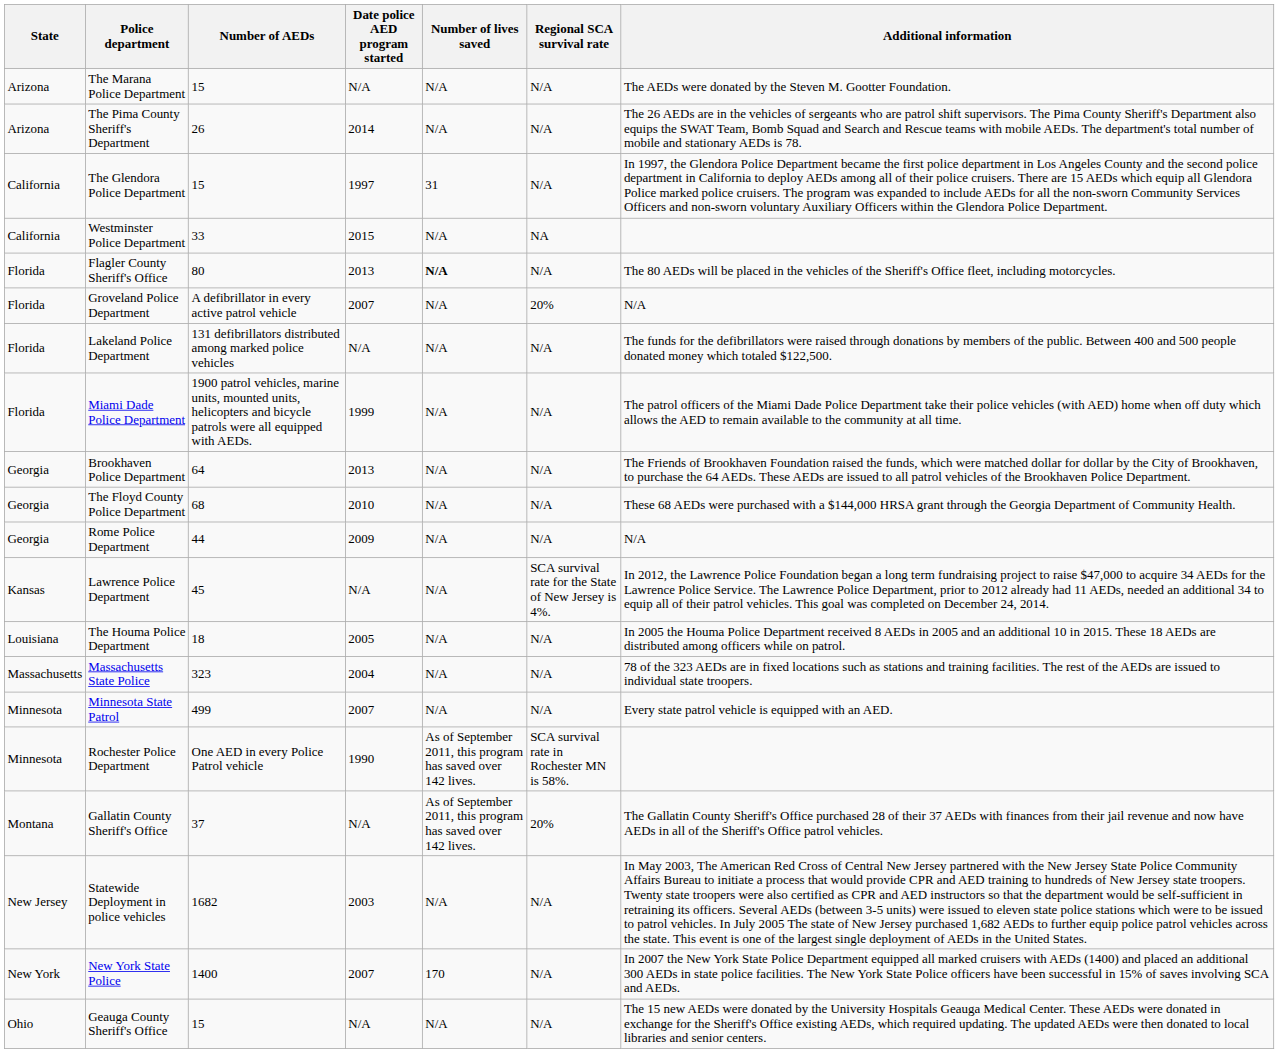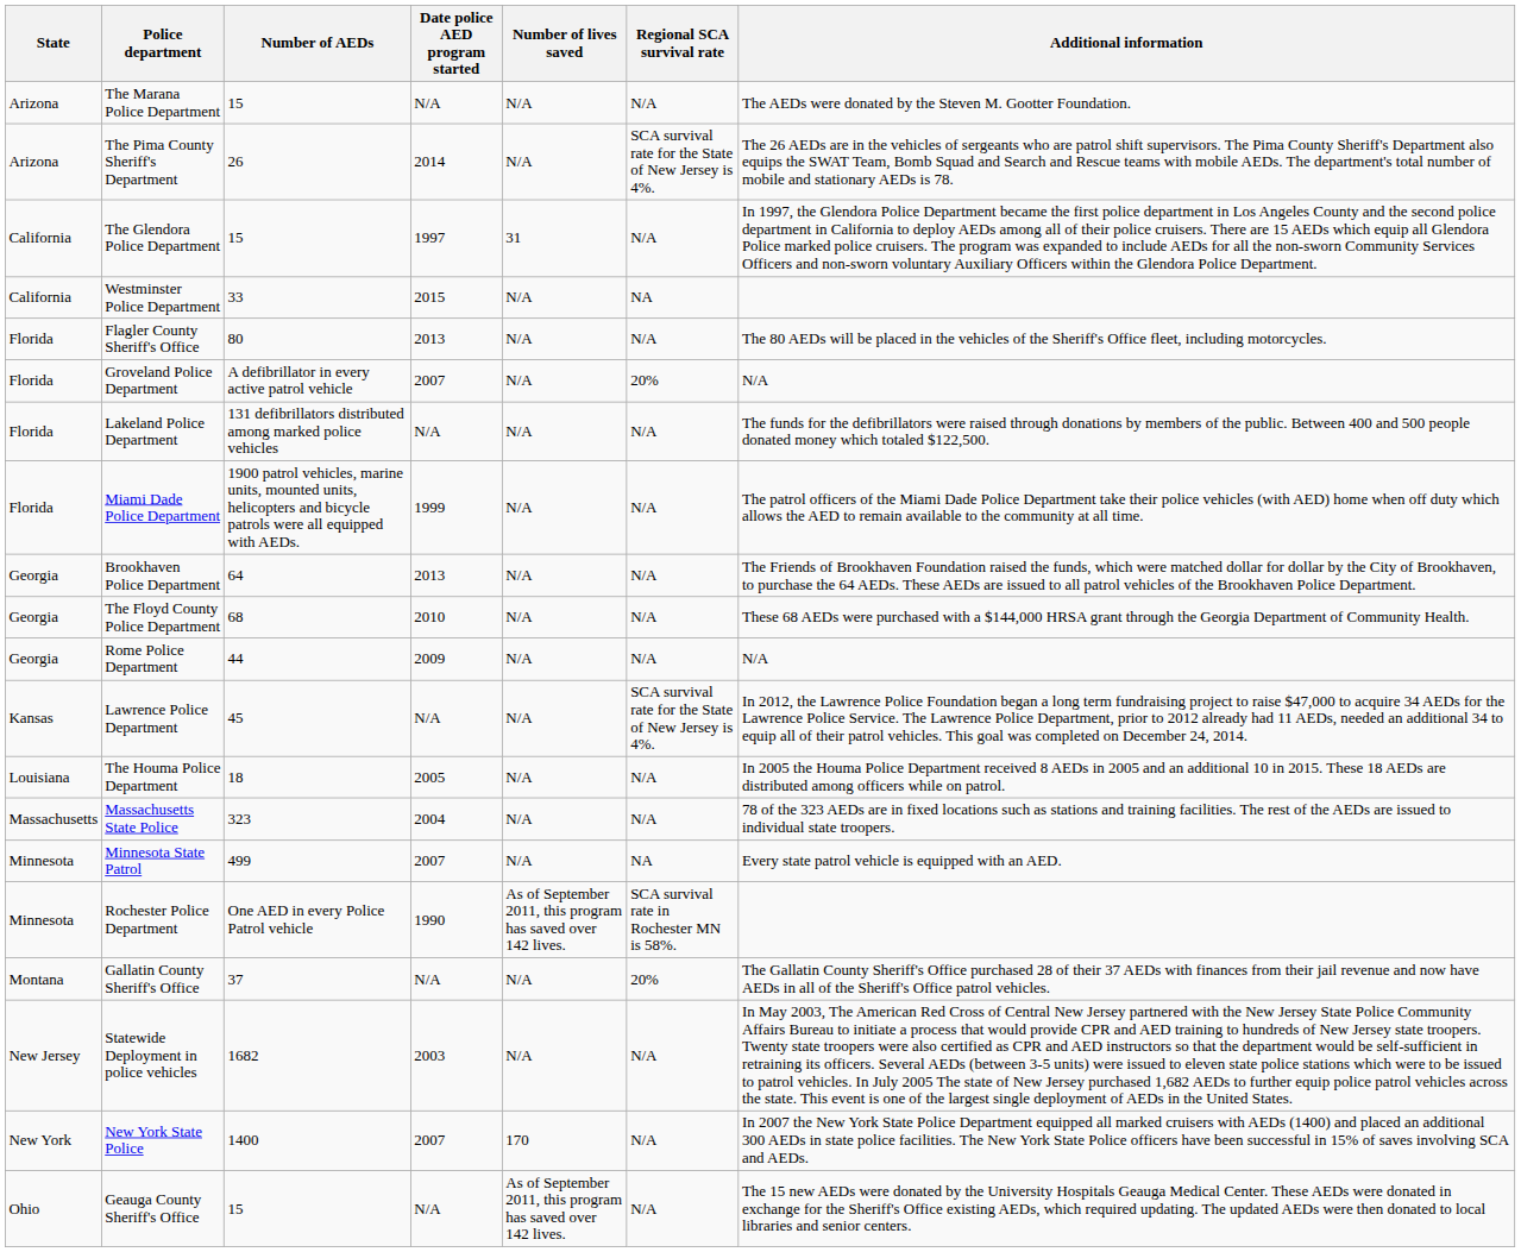 <table class="wikitable sortable">
 <tr>
 <th>State</th>
 <th>Police department</th>
 <th>Number of AEDs</th>
 <th>Date police AED program started</th>
 <th>Number of lives saved</th>
 <th>Regional SCA survival rate</th>
 <th>Additional information</th>
 </tr>
 <tr>
 <td>Arizona</td>
 <td>The Marana Police Department</td>
 <td>15</td>
 <td>N/A</td>
 <td>N/A</td>
 <td>N/A</td>
 <td>The AEDs were donated by the Steven M. Gootter Foundation.</td>
 </tr>
 <tr>
 <td>Arizona</td>
 <td>The Pima County Sheriff's Department</td>
 <td>26</td>
 <td>2014</td>
 <td>N/A</td>
-<td>N/A</td>
+<td>SCA survival rate for the State of New Jersey is 4%.</td>
 <td>The 26 AEDs are in the vehicles of sergeants who are patrol shift supervisors. The Pima County Sheriff's Department also equips the SWAT Team, Bomb Squad and Search and Rescue teams with mobile AEDs. The department's total number of mobile and stationary AEDs is 78.</td>
 </tr>
 <tr>
 <td>California</td>
 <td>The Glendora Police Department</td>
 <td>15</td>
 <td>1997</td>
 <td>31</td>
 <td>N/A</td>
 <td>In 1997, the Glendora Police Department became the first police department in Los Angeles County and the second police department in California to deploy AEDs among all of their police cruisers. There are 15 AEDs which equip all Glendora Police marked police cruisers. The program was expanded to include AEDs for all the non-sworn Community Services Officers and non-sworn voluntary Auxiliary Officers within the Glendora Police Department.</td>
 </tr>
 <tr>
 <td>California</td>
 <td>Westminster Police Department</td>
 <td>33</td>
 <td>2015</td>
 <td>N/A</td>
 <td>NA</td>
 <td></td>
 </tr>
 <tr>
 <td>Florida</td>
 <td>Flagler County Sheriff's Office</td>
 <td>80</td>
 <td>2013</td>
-<td><strong>N/A</strong></td>
+<td>N/A</td>
 <td>N/A</td>
 <td>The 80 AEDs will be placed in the vehicles of the Sheriff's Office fleet, including motorcycles.</td>
 </tr>
 <tr>
 <td>Florida</td>
 <td>Groveland Police Department</td>
 <td>A defibrillator in every active patrol vehicle</td>
 <td>2007</td>
 <td>N/A</td>
 <td>20%</td>
 <td>N/A</td>
 </tr>
 <tr>
 <td>Florida</td>
 <td>Lakeland Police Department</td>
 <td>131 defibrillators distributed among marked police vehicles</td>
 <td>N/A</td>
 <td>N/A</td>
 <td>N/A</td>
 <td>The funds for the defibrillators were raised through donations by members of the public. Between 400 and 500 people donated money which totaled $122,500.</td>
 </tr>
 <tr>
 <td>Florida</td>
 <td><a href='#'>Miami Dade Police Department</a></td>
 <td>1900 patrol vehicles, marine units, mounted units, helicopters and bicycle patrols were all equipped with AEDs.</td>
 <td>1999</td>
 <td>N/A</td>
 <td>N/A</td>
 <td>The patrol officers of the Miami Dade Police Department take their police vehicles (with AED) home when off duty which allows the AED to remain available to the community at all time.</td>
 </tr>
 <tr>
 <td>Georgia</td>
 <td>Brookhaven Police Department</td>
 <td>64</td>
 <td>2013</td>
 <td>N/A</td>
 <td>N/A</td>
 <td>The Friends of Brookhaven Foundation raised the funds, which were matched dollar for dollar by the City of Brookhaven, to purchase the 64 AEDs. These AEDs are issued to all patrol vehicles of the Brookhaven Police Department.</td>
 </tr>
 <tr>
 <td>Georgia</td>
 <td>The Floyd County Police Department</td>
 <td>68</td>
 <td>2010</td>
 <td>N/A</td>
 <td>N/A</td>
 <td>These 68 AEDs were purchased with a $144,000 HRSA grant through the Georgia Department of Community Health.</td>
 </tr>
 <tr>
 <td>Georgia</td>
 <td>Rome Police Department</td>
 <td>44</td>
 <td>2009</td>
 <td>N/A</td>
 <td>N/A</td>
 <td>N/A</td>
 </tr>
 <tr>
 <td>Kansas</td>
 <td>Lawrence Police Department</td>
 <td>45</td>
 <td>N/A</td>
 <td>N/A</td>
 <td>SCA survival rate for the State of New Jersey is 4%.</td>
 <td>In 2012, the Lawrence Police Foundation began a long term fundraising project to raise $47,000 to acquire 34 AEDs for the Lawrence Police Service. The Lawrence Police Department, prior to 2012 already had 11 AEDs, needed an additional 34 to equip all of their patrol vehicles. This goal was completed on December 24, 2014.</td>
 </tr>
 <tr>
 <td>Louisiana</td>
 <td>The Houma Police Department</td>
 <td>18</td>
 <td>2005</td>
 <td>N/A</td>
 <td>N/A</td>
 <td>In 2005 the Houma Police Department received 8 AEDs in 2005 and an additional 10 in 2015. These 18 AEDs are distributed among officers while on patrol.</td>
 </tr>
 <tr>
 <td>Massachusetts</td>
 <td><a href='#'>Massachusetts State Police</a></td>
 <td>323</td>
 <td>2004</td>
 <td>N/A</td>
 <td>N/A</td>
 <td>78 of the 323 AEDs are in fixed locations such as stations and training facilities. The rest of the AEDs are issued to individual state troopers.</td>
 </tr>
 <tr>
 <td>Minnesota</td>
 <td><a href='#'>Minnesota State Patrol</a></td>
 <td>499</td>
 <td>2007</td>
 <td>N/A</td>
-<td>N/A</td>
+<td>NA</td>
 <td>Every state patrol vehicle is equipped with an AED.</td>
 </tr>
 <tr>
 <td>Minnesota</td>
 <td>Rochester Police Department</td>
 <td>One AED in every Police Patrol vehicle</td>
 <td>1990</td>
 <td>As of September 2011, this program has saved over 142 lives.</td>
 <td>SCA survival rate in Rochester MN is 58%.</td>
 <td></td>
 </tr>
 <tr>
 <td>Montana</td>
 <td>Gallatin County Sheriff's Office</td>
 <td>37</td>
 <td>N/A</td>
-<td>As of September 2011, this program has saved over 142 lives.</td>
+<td>N/A</td>
 <td>20%</td>
 <td>The Gallatin County Sheriff's Office purchased 28 of their 37 AEDs with finances from their jail revenue and now have AEDs in all of the Sheriff's Office patrol vehicles.</td>
 </tr>
 <tr>
 <td>New Jersey</td>
 <td>Statewide Deployment in police vehicles</td>
 <td>1682</td>
 <td>2003</td>
 <td>N/A</td>
 <td>N/A</td>
 <td>In May 2003, The American Red Cross of Central New Jersey partnered with the New Jersey State Police Community Affairs Bureau to initiate a process that would provide CPR and AED training to hundreds of New Jersey state troopers. Twenty state troopers were also certified as CPR and AED instructors so that the department would be self-sufficient in retraining its officers. Several AEDs (between 3-5 units) were issued to eleven state police stations which were to be issued to patrol vehicles. In July 2005 The state of New Jersey purchased 1,682 AEDs to further equip police patrol vehicles across the state. This event is one of the largest single deployment of AEDs in the United States.</td>
 </tr>
 <tr>
 <td>New York</td>
 <td><a href='#'>New York State Police</a></td>
 <td>1400</td>
 <td>2007</td>
 <td>170</td>
 <td>N/A</td>
 <td>In 2007 the New York State Police Department equipped all marked cruisers with AEDs (1400) and placed an additional 300 AEDs in state police facilities. The New York State Police officers have been successful in 15% of saves involving SCA and AEDs.</td>
 </tr>
 <tr>
 <td>Ohio</td>
 <td>Geauga County Sheriff's Office</td>
 <td>15</td>
 <td>N/A</td>
-<td>N/A</td>
+<td>As of September 2011, this program has saved over 142 lives.</td>
 <td>N/A</td>
 <td>The 15 new AEDs were donated by the University Hospitals Geauga Medical Center. These AEDs were donated in exchange for the Sheriff's Office existing AEDs, which required updating. The updated AEDs were then donated to local libraries and senior centers.</td>
 </tr>
 </table>
